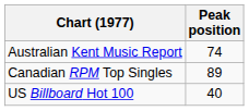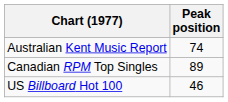 <table class="wikitable sortable">
 <tr>
 <th>Chart (1977)</th>
 <th>Peak<br>position</th>
 </tr>
 <tr>
 <td>Australian <a href='#'>Kent Music Report</a></td>
 <td style="text-align:center;">74</td>
 </tr>
 <tr>
 <td>Canadian <em><a href='#'>RPM</a></em> Top Singles</td>
 <td style="text-align:center;">89</td>
 </tr>
 <tr>
 <td>US <a href='#'><em>Billboard</em> Hot 100</a></td>
-<td style="text-align:center;">40</td>
+<td style="text-align:center;">46</td>
 </tr>
 </table>
